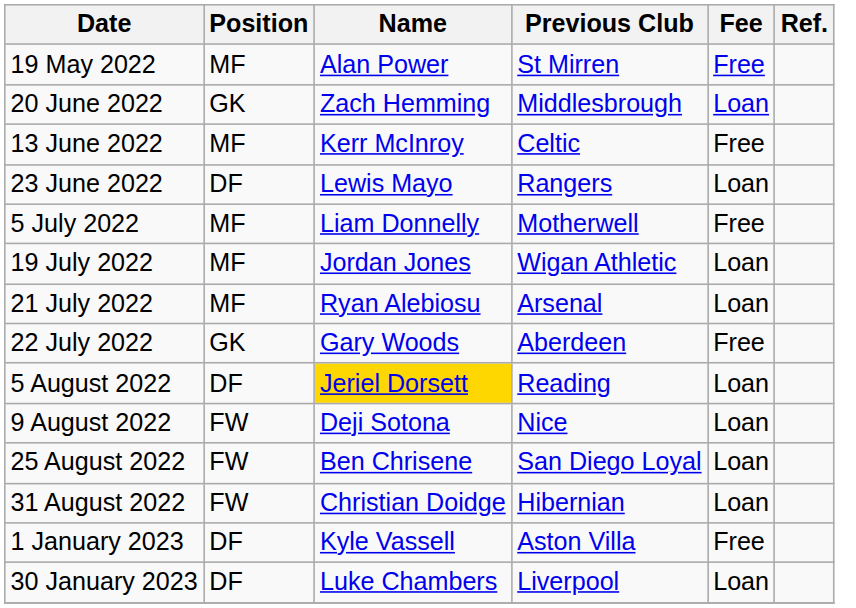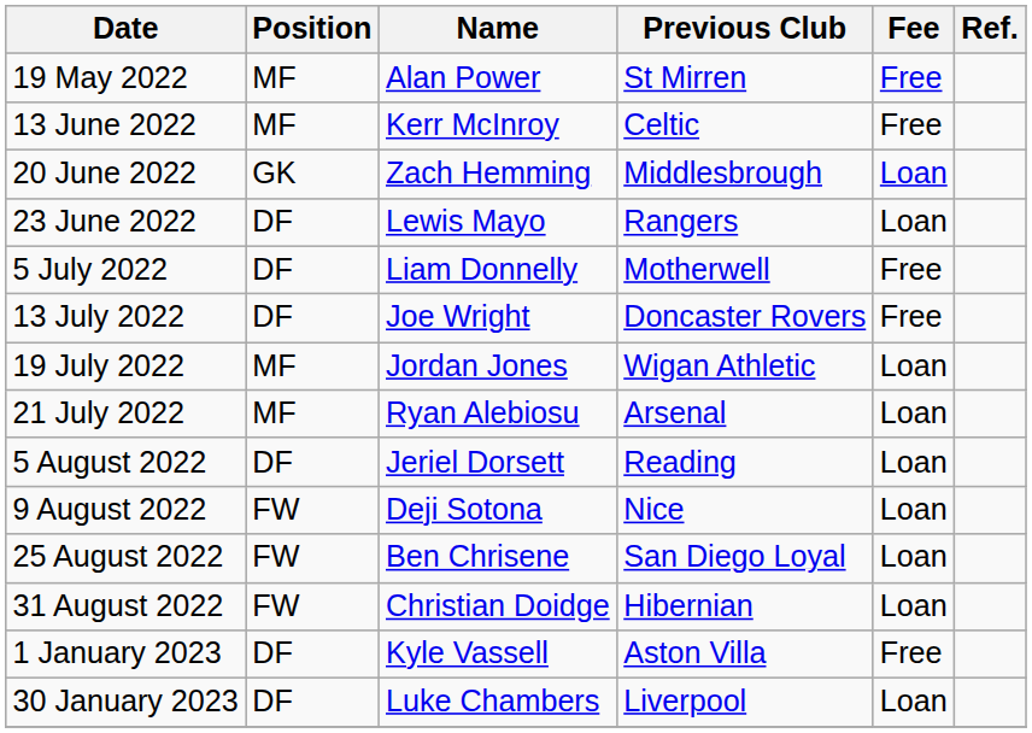 <table class="wikitable">
 <tr>
 <th>Date</th>
 <th>Position</th>
 <th>Name</th>
 <th>Previous Club</th>
 <th>Fee</th>
 <th>Ref.</th>
 </tr>
 <tr>
 <td>19 May 2022</td>
 <td>MF</td>
 <td> <a href='#'>Alan Power</a></td>
 <td><a href='#'>St Mirren</a></td>
 <td><a href='#'>Free</a></td>
 <td></td>
 </tr>
 <tr>
+<td>13 June 2022</td>
+<td>MF</td>
+<td><a href='#'>Kerr McInroy</a></td>
+<td><a href='#'>Celtic</a></td>
+<td>Free</td>
+<td></td>
+</tr>
+<tr>
 <td>20 June 2022</td>
 <td>GK</td>
 <td> <a href='#'>Zach Hemming</a></td>
 <td> <a href='#'>Middlesbrough</a></td>
 <td><a href='#'>Loan</a></td>
-<td></td>
-</tr>
-<tr>
-<td>13 June 2022</td>
-<td>MF</td>
-<td><a href='#'>Kerr McInroy</a></td>
-<td><a href='#'>Celtic</a></td>
-<td>Free</td>
 <td></td>
 </tr>
 <tr>
 <td>23 June 2022</td>
 <td>DF</td>
 <td><a href='#'>Lewis Mayo</a></td>
 <td><a href='#'>Rangers</a></td>
 <td>Loan</td>
 <td></td>
 </tr>
 <tr>
 <td>5 July 2022</td>
-<td>MF</td>
+<td>DF</td>
 <td> <a href='#'>Liam Donnelly</a></td>
 <td><a href='#'>Motherwell</a></td>
+<td>Free</td>
+<td></td>
+</tr>
+<tr>
+<td>13 July 2022</td>
+<td>DF</td>
+<td> <a href='#'>Joe Wright</a></td>
+<td> <a href='#'>Doncaster Rovers</a></td>
 <td>Free</td>
 <td></td>
 </tr>
 <tr>
 <td>19 July 2022</td>
 <td>MF</td>
 <td> <a href='#'>Jordan Jones</a></td>
 <td> <a href='#'>Wigan Athletic</a></td>
 <td>Loan</td>
 <td></td>
 </tr>
 <tr>
 <td>21 July 2022</td>
 <td>MF</td>
 <td> <a href='#'>Ryan Alebiosu</a></td>
 <td> <a href='#'>Arsenal</a></td>
 <td>Loan</td>
 <td></td>
 </tr>
 <tr>
-<td>22 July 2022</td>
-<td>GK</td>
-<td> <a href='#'>Gary Woods</a></td>
-<td><a href='#'>Aberdeen</a></td>
-<td>Free</td>
-<td></td>
-</tr>
-<tr>
 <td>5 August 2022</td>
 <td>DF</td>
-<td style="background: gold;"> <a href='#'>Jeriel Dorsett</a></td>
+<td> <a href='#'>Jeriel Dorsett</a></td>
 <td> <a href='#'>Reading</a></td>
 <td>Loan</td>
 <td></td>
 </tr>
 <tr>
 <td>9 August 2022</td>
 <td>FW</td>
 <td> <a href='#'>Deji Sotona</a></td>
 <td> <a href='#'>Nice</a></td>
 <td>Loan</td>
 <td></td>
 </tr>
 <tr>
 <td>25 August 2022</td>
 <td>FW</td>
 <td> <a href='#'>Ben Chrisene</a></td>
 <td> <a href='#'>San Diego Loyal</a></td>
 <td>Loan</td>
 <td></td>
 </tr>
 <tr>
 <td>31 August 2022</td>
 <td>FW</td>
 <td> <a href='#'>Christian Doidge</a></td>
 <td><a href='#'>Hibernian</a></td>
 <td>Loan</td>
 <td></td>
 </tr>
 <tr>
 <td>1 January 2023</td>
 <td>DF</td>
 <td> <a href='#'>Kyle Vassell</a></td>
 <td> <a href='#'>Aston Villa</a></td>
 <td>Free</td>
 <td></td>
 </tr>
 <tr>
 <td>30 January 2023</td>
 <td>DF</td>
 <td> <a href='#'>Luke Chambers</a></td>
 <td> <a href='#'>Liverpool</a></td>
 <td>Loan</td>
 <td></td>
 </tr>
 <tr>
 </tr>
 </table>
